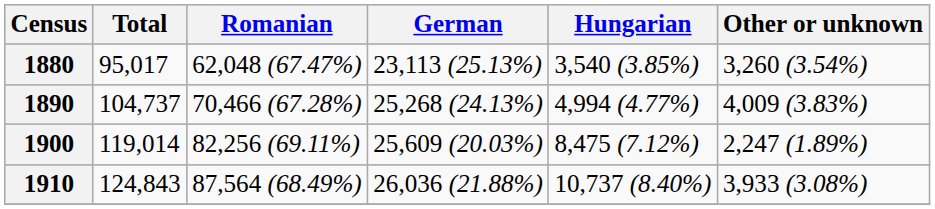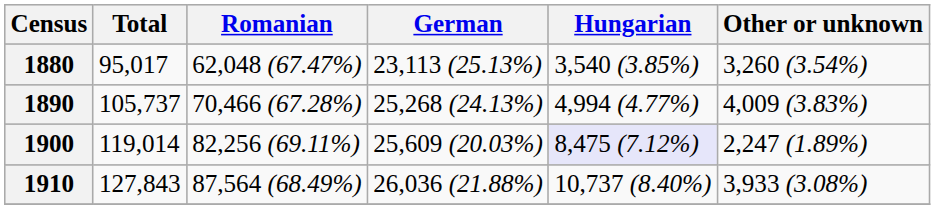 <table class="wikitable">
 <tr>
 <th>Census</th>
 <th>Total</th>
 <th><a href='#'>Romanian</a></th>
 <th><a href='#'>German</a></th>
 <th><a href='#'>Hungarian</a></th>
 <th>Other or unknown</th>
 </tr>
 <tr>
 <th>1880</th>
 <td>95,017</td>
 <td>62,048 <em>(67.47%)</em></td>
 <td>23,113 <em>(25.13%)</em></td>
 <td>3,540 <em>(3.85%)</em></td>
 <td>3,260 <em>(3.54%)</em></td>
 </tr>
 <tr>
 <th>1890</th>
-<td>104,737</td>
+<td>105,737</td>
 <td>70,466 <em>(67.28%)</em></td>
 <td>25,268 <em>(24.13%)</em></td>
 <td>4,994 <em>(4.77%)</em></td>
 <td>4,009 <em>(3.83%)</em></td>
 </tr>
 <tr>
 <th>1900</th>
 <td>119,014</td>
 <td>82,256 <em>(69.11%)</em></td>
 <td>25,609 <em>(20.03%)</em></td>
-<td>8,475 <em>(7.12%)</em></td>
+<td style="background: lavender;">8,475 <em>(7.12%)</em></td>
 <td>2,247 <em>(1.89%)</em></td>
 </tr>
 <tr>
 <th>1910</th>
-<td>124,843</td>
+<td>127,843</td>
 <td>87,564 <em>(68.49%)</em></td>
 <td>26,036 <em>(21.88%)</em></td>
 <td>10,737 <em>(8.40%)</em></td>
 <td>3,933 <em>(3.08%)</em></td>
 </tr>
 <tr>
 </tr>
 </table>
